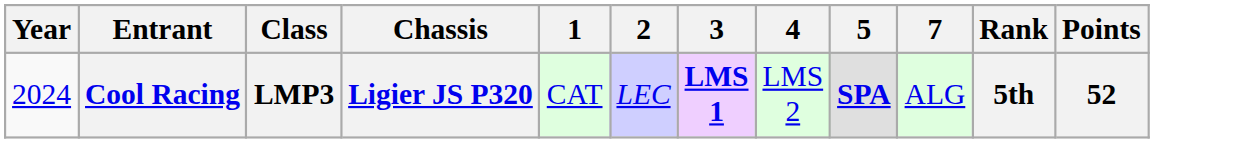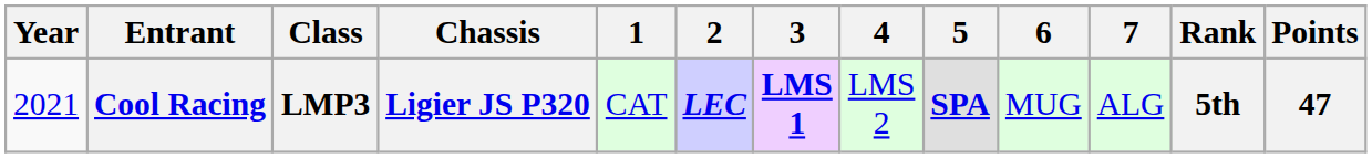 <table class="wikitable" style="text-align:center; font-size:85%">
 <tr>
 <th>Year</th>
 <th>Entrant</th>
 <th>Class</th>
 <th>Chassis</th>
 <th>1</th>
 <th>2</th>
 <th>3</th>
 <th>4</th>
 <th>5</th>
+<th>6</th>
 <th>7</th>
 <th>Rank</th>
 <th>Points</th>
 </tr>
 <tr>
-<td><a href='#'>2024</a></td>
+<td><a href='#'>2021</a></td>
 <th nowrap><a href='#'>Cool Racing</a></th>
 <th>LMP3</th>
 <th nowrap><a href='#'>Ligier JS P320</a></th>
 <td style="background:#DFFFDF;"><a href='#'>CAT</a><br></td>
-<td style="background:#CFCFFF;"><em><a href='#'>LEC</a></em><br></td>
+<td style="background:#CFCFFF;"><strong><em><a href='#'>LEC</a></em><br></strong></td>
 <td style="background:#EFCFFF;"><strong><a href='#'>LMS<br>1</a></strong><br></td>
 <td style="background:#DFFFDF;"><a href='#'>LMS<br>2</a><br></td>
 <td style="background:#DFDFDF;"><strong><a href='#'>SPA</a><br></strong></td>
+<td style="background:#DFFFDF;"><a href='#'>MUG</a><br></td>
 <td style="background:#DFFFDF;"><a href='#'>ALG</a><br></td>
 <th>5th</th>
-<th>52</th>
+<th>47</th>
 </tr>
 </table>
